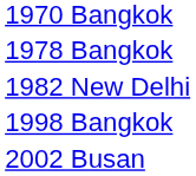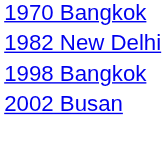 <table>
 <tr>
 <td><a href='#'>1970 Bangkok</a></td>
-<td></td>
-<td></td>
-<td></td>
-</tr>
-<tr>
-<td><a href='#'>1978 Bangkok</a></td>
 <td></td>
 <td></td>
 <td></td>
 </tr>
 <tr>
 <td><a href='#'>1982 New Delhi</a></td>
 <td></td>
 <td></td>
 <td></td>
 </tr>
 <tr>
 <td><a href='#'>1998 Bangkok</a></td>
 <td></td>
 <td></td>
 <td></td>
 </tr>
 <tr>
 <td><a href='#'>2002 Busan</a></td>
 <td></td>
 <td></td>
 <td></td>
 </tr>
 </table>
